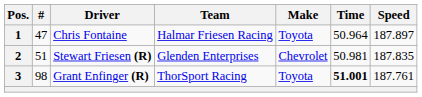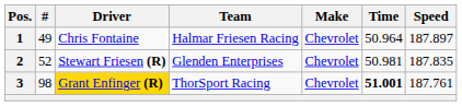 <table class="wikitable" style="font-size:95%">
 <tr>
 <th>Pos.</th>
 <th>#</th>
 <th>Driver</th>
 <th>Team</th>
 <th>Make</th>
 <th>Time</th>
 <th>Speed</th>
 </tr>
 <tr>
 <th>1</th>
-<td>47</td>
+<td>49</td>
 <td><a href='#'>Chris Fontaine</a></td>
 <td><a href='#'>Halmar Friesen Racing</a></td>
-<td><a href='#'>Toyota</a></td>
+<td><a href='#'>Chevrolet</a></td>
 <td>50.964</td>
 <td>187.897</td>
 </tr>
 <tr>
 <th>2</th>
-<td>51</td>
+<td>52</td>
 <td><a href='#'>Stewart Friesen</a> <strong>(R)</strong></td>
 <td><a href='#'>Glenden Enterprises</a></td>
 <td><a href='#'>Chevrolet</a></td>
 <td>50.981</td>
 <td>187.835</td>
 </tr>
 <tr>
 <th>3</th>
 <td>98</td>
-<td><a href='#'>Grant Enfinger</a> <strong>(R)</strong></td>
+<td style="background: gold;"><a href='#'>Grant Enfinger</a> <strong>(R)</strong></td>
 <td><a href='#'>ThorSport Racing</a></td>
-<td><a href='#'>Toyota</a></td>
+<td><a href='#'>Chevrolet</a></td>
 <td><strong>51.001</strong></td>
 <td>187.761</td>
 </tr>
 <tr>
 <th colspan="7"></th>
 </tr>
 </table>
